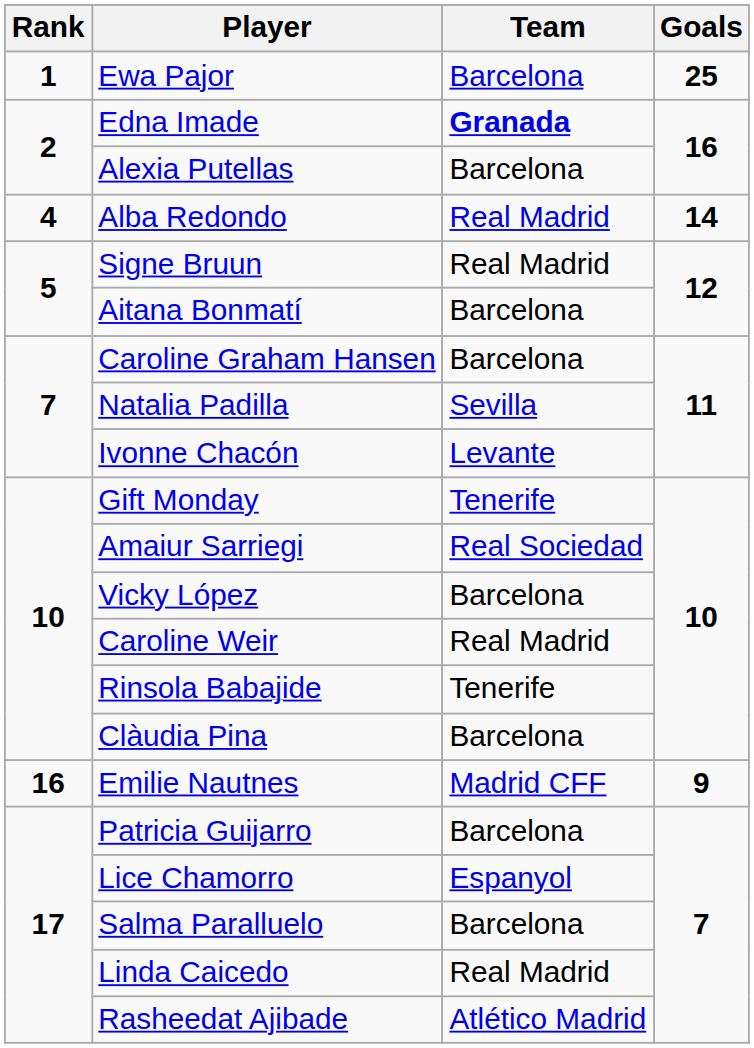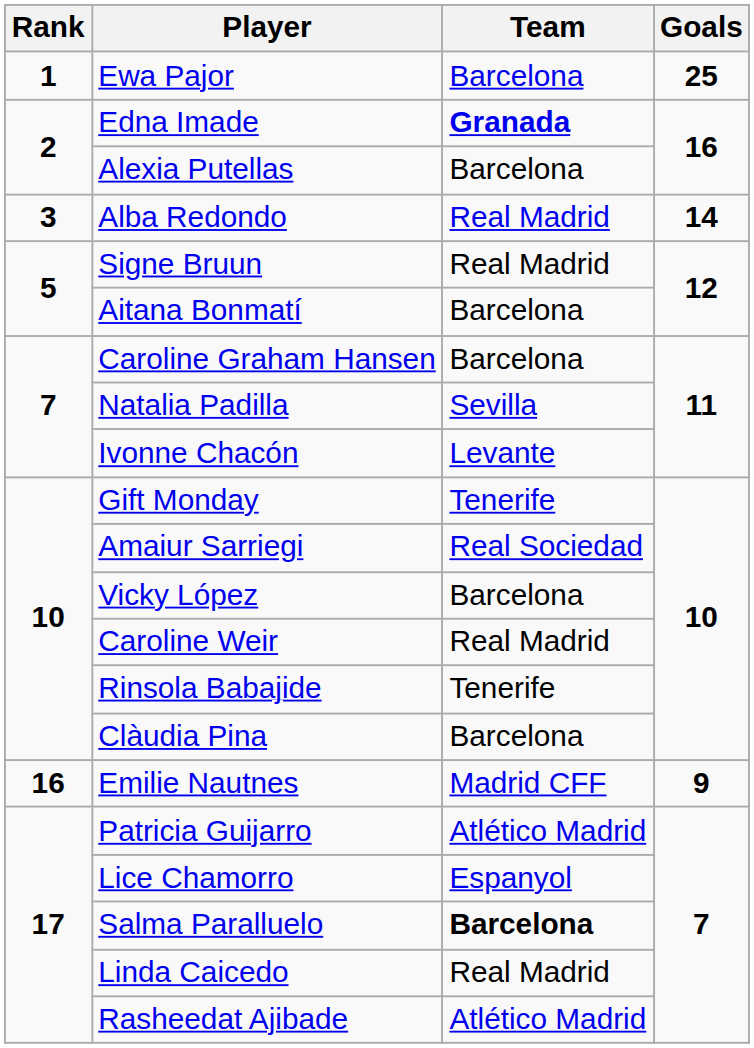 <table class="wikitable" style="text-align:center">
 <tr>
 <th>Rank</th>
 <th>Player</th>
 <th>Team</th>
 <th>Goals</th>
 </tr>
 <tr>
 <td><strong>1</strong></td>
 <td align="left"> <a href='#'>Ewa Pajor</a></td>
 <td align="left"><a href='#'>Barcelona</a></td>
 <td><strong>25</strong></td>
 </tr>
 <tr>
 <td rowspan=2><strong>2</strong></td>
 <td align="left"> <a href='#'>Edna Imade</a></td>
 <td align="left"><strong><a href='#'>Granada</a></strong></td>
 <td rowspan=2><strong>16</strong></td>
 </tr>
 <tr>
 <td align="left"> <a href='#'>Alexia Putellas</a></td>
 <td align="left">Barcelona</td>
 </tr>
 <tr>
-<td><strong>4</strong></td>
+<td><strong>3</strong></td>
 <td align="left"> <a href='#'>Alba Redondo</a></td>
 <td align="left"><a href='#'>Real Madrid</a></td>
 <td><strong>14</strong></td>
 </tr>
 <tr>
 <td rowspan=2><strong>5</strong></td>
 <td align="left"> <a href='#'>Signe Bruun</a></td>
 <td align="left">Real Madrid</td>
 <td rowspan=2><strong>12</strong></td>
 </tr>
 <tr>
 <td align="left"> <a href='#'>Aitana Bonmatí</a></td>
 <td align="left">Barcelona</td>
 </tr>
 <tr>
 <td rowspan=3><strong>7</strong></td>
 <td align="left"> <a href='#'>Caroline Graham Hansen</a></td>
 <td align="left">Barcelona</td>
 <td rowspan=3><strong>11</strong></td>
 </tr>
 <tr>
 <td align="left"> <a href='#'>Natalia Padilla</a></td>
 <td align="left"><a href='#'>Sevilla</a></td>
 </tr>
 <tr>
 <td align="left"> <a href='#'>Ivonne Chacón</a></td>
 <td align="left"><a href='#'>Levante</a></td>
 </tr>
 <tr>
 <td rowspan=6><strong>10</strong></td>
 <td align="left"> <a href='#'>Gift Monday</a></td>
 <td align="left"><a href='#'>Tenerife</a></td>
 <td rowspan=6><strong>10</strong></td>
 </tr>
 <tr>
 <td align="left"> <a href='#'>Amaiur Sarriegi</a></td>
 <td align="left"><a href='#'>Real Sociedad</a></td>
 </tr>
 <tr>
 <td align="left"> <a href='#'>Vicky López</a></td>
 <td align="left">Barcelona</td>
 </tr>
 <tr>
 <td align="left"> <a href='#'>Caroline Weir</a></td>
 <td align="left">Real Madrid</td>
 </tr>
 <tr>
 <td align="left"> <a href='#'>Rinsola Babajide</a></td>
 <td align="left">Tenerife</td>
 </tr>
 <tr>
 <td align="left"> <a href='#'>Clàudia Pina</a></td>
 <td align="left">Barcelona</td>
 </tr>
 <tr>
 <td><strong>16</strong></td>
 <td align="left"> <a href='#'>Emilie Nautnes</a></td>
 <td align="left"><a href='#'>Madrid CFF</a></td>
 <td><strong>9</strong></td>
 </tr>
 <tr>
 <td rowspan=5><strong>17</strong></td>
 <td align="left"> <a href='#'>Patricia Guijarro</a></td>
-<td align="left">Barcelona</td>
+<td align="left"><a href='#'>Atlético Madrid</a></td>
 <td rowspan=5><strong>7</strong></td>
 </tr>
 <tr>
 <td align="left"> <a href='#'>Lice Chamorro</a></td>
 <td align="left"><a href='#'>Espanyol</a></td>
 </tr>
 <tr>
 <td align="left"> <a href='#'>Salma Paralluelo</a></td>
-<td align="left">Barcelona</td>
+<td align="left"><strong>Barcelona</strong></td>
 </tr>
 <tr>
 <td align="left"> <a href='#'>Linda Caicedo</a></td>
 <td align="left">Real Madrid</td>
 </tr>
 <tr>
 <td align="left"> <a href='#'>Rasheedat Ajibade</a></td>
 <td align="left"><a href='#'>Atlético Madrid</a></td>
 </tr>
 </table>
